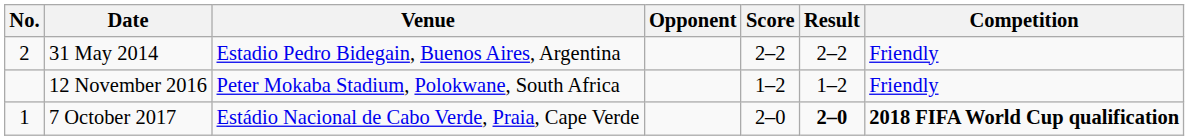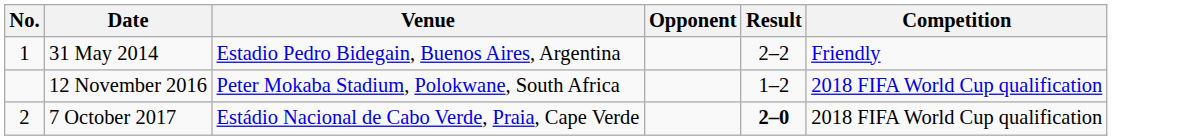 <table class="wikitable sortable">
 <tr>
 <th scope="col">No.</th>
 <th scope="col">Date</th>
 <th scope="col">Venue</th>
 <th scope="col">Opponent</th>
-<th scope="col">Score</th>
 <th scope="col">Result</th>
 <th scope="col">Competition</th>
 </tr>
 <tr>
-<td align="center">2</td>
+<td align="center">1</td>
 <td>31 May 2014</td>
 <td><a href='#'>Estadio Pedro Bidegain</a>, <a href='#'>Buenos Aires</a>, Argentina</td>
 <td></td>
-<td align="center">2–2</td>
 <td align="center">2–2</td>
 <td><a href='#'>Friendly</a></td>
 </tr>
 <tr>
 <td></td>
 <td>12 November 2016</td>
 <td><a href='#'>Peter Mokaba Stadium</a>, <a href='#'>Polokwane</a>, South Africa</td>
 <td></td>
 <td align="center">1–2</td>
-<td align="center">1–2</td>
-<td><a href='#'>Friendly</a></td>
+<td><a href='#'>2018 FIFA World Cup qualification</a></td>
 </tr>
 <tr>
-<td align="center">1</td>
+<td align="center">2</td>
 <td>7 October 2017</td>
 <td><a href='#'>Estádio Nacional de Cabo Verde</a>, <a href='#'>Praia</a>, Cape Verde</td>
 <td></td>
-<td align="center">2–0</td>
 <td align="center"><strong>2–0</strong></td>
-<td><strong>2018 FIFA World Cup qualification</strong></td>
+<td>2018 FIFA World Cup qualification</td>
 </tr>
 </table>
